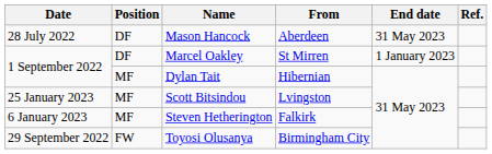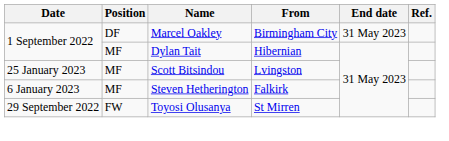 <table class="wikitable">
 <tr>
 <th>Date</th>
 <th>Position</th>
 <th>Name</th>
 <th>From</th>
 <th>End date</th>
 <th>Ref.</th>
 </tr>
 <tr>
-<td>28 July 2022</td>
-<td>DF</td>
-<td> <a href='#'>Mason Hancock</a></td>
-<td><a href='#'>Aberdeen</a></td>
-<td>31 May 2023</td>
-<td></td>
-</tr>
-<tr>
 <td rowspan="2">1 September 2022</td>
 <td>DF</td>
 <td> <a href='#'>Marcel Oakley</a></td>
-<td><a href='#'>St Mirren</a></td>
-<td>1 January 2023</td>
+<td> <a href='#'>Birmingham City</a></td>
+<td>31 May 2023</td>
 <td></td>
 </tr>
 <tr>
 <td>MF</td>
 <td><a href='#'>Dylan Tait</a></td>
 <td><a href='#'>Hibernian</a></td>
 <td rowspan="4">31 May 2023</td>
 <td></td>
 </tr>
 <tr>
 <td>25 January 2023</td>
 <td>MF</td>
 <td> <a href='#'>Scott Bitsindou</a></td>
 <td><a href='#'>Lvingston</a></td>
 <td></td>
 </tr>
 <tr>
 <td>6 January 2023</td>
 <td>MF</td>
 <td> <a href='#'>Steven Hetherington</a></td>
 <td><a href='#'>Falkirk</a></td>
 <td></td>
 </tr>
 <tr>
 <td>29 September 2022</td>
 <td>FW</td>
 <td> <a href='#'>Toyosi Olusanya</a></td>
-<td> <a href='#'>Birmingham City</a></td>
+<td><a href='#'>St Mirren</a></td>
 <td></td>
 </tr>
 </table>
